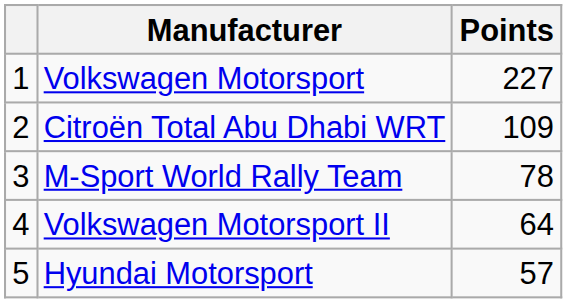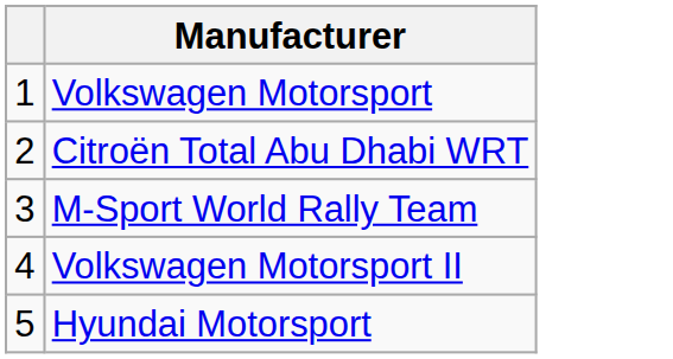 <table class="wikitable" style="font-size: 95%;">
 <tr>
 <th></th>
 <th>Manufacturer</th>
-<th>Points</th>
 </tr>
 <tr>
 <td>1</td>
 <td> <a href='#'>Volkswagen Motorsport</a></td>
-<td align="right">227</td>
 </tr>
 <tr>
 <td>2</td>
 <td> <a href='#'>Citroën Total Abu Dhabi WRT</a></td>
-<td align="right">109</td>
 </tr>
 <tr>
 <td>3</td>
 <td> <a href='#'>M-Sport World Rally Team</a></td>
-<td align="right">78</td>
 </tr>
 <tr>
 <td>4</td>
 <td> <a href='#'>Volkswagen Motorsport II</a></td>
-<td align="right">64</td>
 </tr>
 <tr>
 <td>5</td>
 <td> <a href='#'>Hyundai Motorsport</a></td>
-<td align="right">57</td>
 </tr>
 </table>
